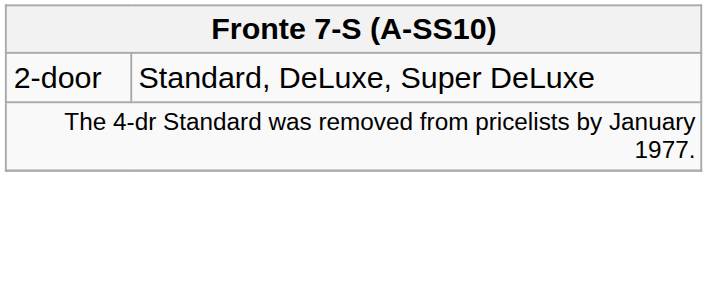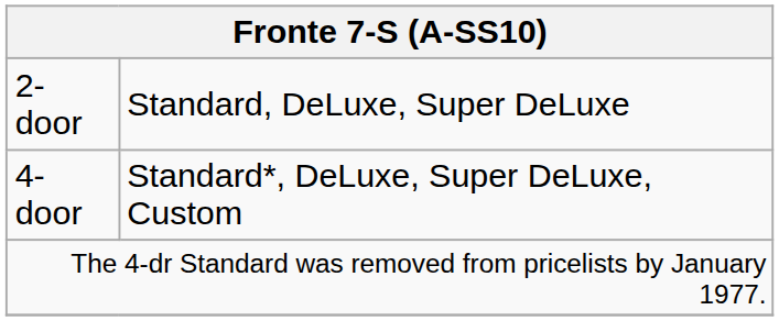 <table style="float:right;"  class="wikitable" width="29%">
 <tr>
 <th colspan="2">Fronte 7-S (A-SS10)</th>
 </tr>
 <tr>
 <td>2-door</td>
 <td>Standard, DeLuxe, Super DeLuxe</td>
 </tr>
 <tr>
+<td>4-door</td>
+<td>Standard*, DeLuxe, Super DeLuxe, Custom</td>
+</tr>
+<tr>
 <td colspan="2" align="right" style=font-size:80%>The 4-dr Standard was removed from pricelists by January 1977.</td>
 </tr>
 <tr>
 </tr>
 </table>
